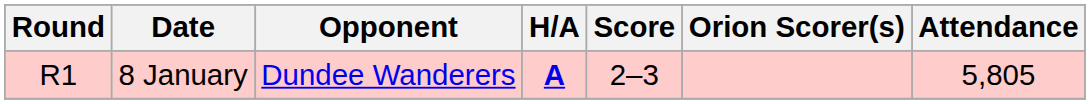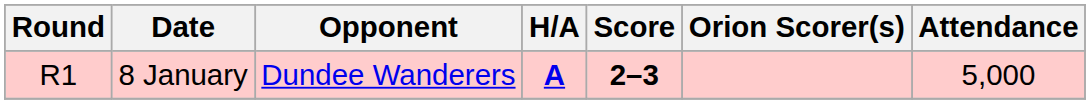 <table class="wikitable" style="text-align:center">
 <tr>
 <th>Round</th>
 <th>Date</th>
 <th>Opponent</th>
 <th>H/A</th>
 <th>Score</th>
 <th>Orion Scorer(s)</th>
 <th>Attendance</th>
 </tr>
 <tr bgcolor=#FFCCCC>
 <td>R1</td>
 <td align=left>8 January</td>
 <td align=left><a href='#'>Dundee Wanderers</a></td>
 <td><strong><a href='#'>A</a></strong></td>
-<td>2–3</td>
+<td><strong>2–3</strong></td>
 <td align=left></td>
-<td>5,805</td>
+<td>5,000</td>
 </tr>
 <tr>
 </tr>
 </table>
